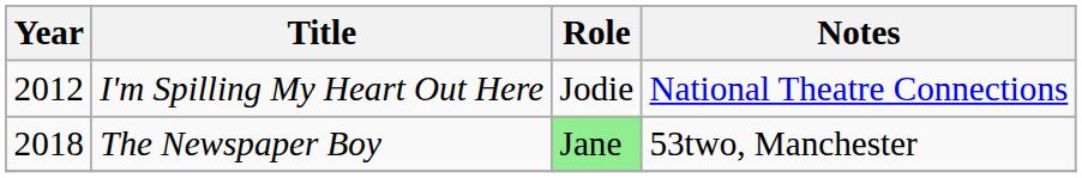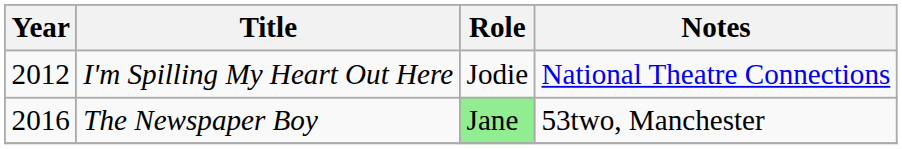 <table class="wikitable sortable">
 <tr>
 <th>Year</th>
 <th>Title</th>
 <th>Role</th>
 <th class="unsortable">Notes</th>
 </tr>
 <tr>
 <td>2012</td>
 <td><em>I'm Spilling My Heart Out Here</em></td>
 <td>Jodie</td>
 <td><a href='#'>National Theatre Connections</a></td>
 </tr>
 <tr>
-<td>2018</td>
+<td>2016</td>
 <td><em>The Newspaper Boy</em></td>
 <td style="background: lightgreen;">Jane</td>
 <td>53two, Manchester</td>
 </tr>
 <tr>
 </tr>
 </table>
